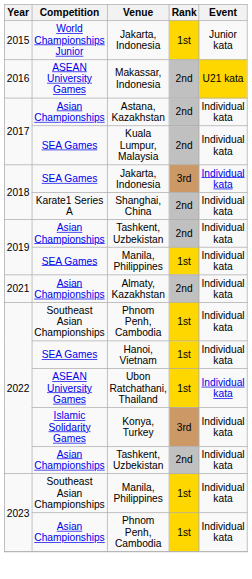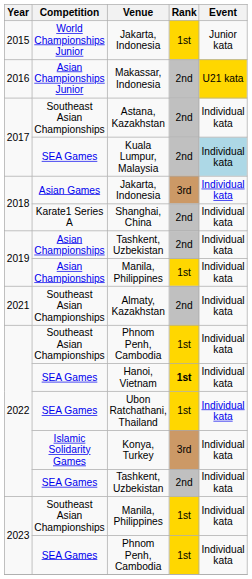 <table class="wikitable sortable" width=45% style="font-size:90%; text-align:center;">
 <tr>
 <th>Year</th>
 <th>Competition</th>
 <th>Venue</th>
 <th>Rank</th>
 <th>Event</th>
 </tr>
 <tr>
 <td>2015</td>
 <td><a href='#'>World Championships Junior</a></td>
 <td>Jakarta, Indonesia</td>
 <td bgcolor="gold">1st</td>
 <td>Junior kata</td>
 </tr>
 <tr>
 <td>2016</td>
-<td><a href='#'>ASEAN University Games</a></td>
+<td><a href='#'>Asian Championships Junior</a></td>
 <td>Makassar, Indonesia</td>
 <td bgcolor="silver">2nd</td>
 <td style="background: gold;">U21 kata</td>
 </tr>
 <tr>
 <td rowspan=2>2017</td>
-<td><a href='#'>Asian Championships</a></td>
+<td>Southeast Asian Championships</td>
 <td>Astana, Kazakhstan</td>
 <td bgcolor="silver">2nd</td>
 <td>Individual kata</td>
 </tr>
 <tr>
 <td><a href='#'>SEA Games</a></td>
 <td>Kuala Lumpur, Malaysia</td>
 <td bgcolor="silver">2nd</td>
-<td>Individual kata</td>
+<td style="background: lightblue;">Individual kata</td>
 </tr>
 <tr>
 <td rowspan=2>2018</td>
-<td><a href='#'>SEA Games</a></td>
+<td><a href='#'>Asian Games</a></td>
 <td>Jakarta, Indonesia</td>
 <td bgcolor="cc9966">3rd</td>
 <td><a href='#'>Individual kata</a></td>
 </tr>
 <tr>
 <td>Karate1 Series A</td>
 <td>Shanghai, China</td>
 <td bgcolor="silver">2nd</td>
 <td>Individual kata</td>
 </tr>
 <tr>
 <td rowspan=2>2019</td>
 <td><a href='#'>Asian Championships</a></td>
 <td>Tashkent, Uzbekistan</td>
 <td bgcolor="silver">2nd</td>
 <td>Individual kata</td>
 </tr>
 <tr>
-<td><a href='#'>SEA Games</a></td>
+<td><a href='#'>Asian Championships</a></td>
 <td>Manila, Philippines</td>
 <td bgcolor="gold">1st</td>
 <td>Individual kata</td>
 </tr>
 <tr>
 <td>2021</td>
-<td><a href='#'>Asian Championships</a></td>
+<td>Southeast Asian Championships</td>
 <td>Almaty, Kazakhstan</td>
 <td bgcolor="silver">2nd</td>
 <td>Individual kata</td>
 </tr>
 <tr>
 <td rowspan=5>2022</td>
 <td>Southeast Asian Championships</td>
 <td>Phnom Penh, Cambodia</td>
 <td bgcolor="gold">1st</td>
 <td>Individual kata</td>
 </tr>
 <tr>
 <td><a href='#'>SEA Games</a></td>
 <td>Hanoi, Vietnam</td>
-<td bgcolor="gold">1st</td>
+<td bgcolor="gold"><strong>1st</strong></td>
 <td>Individual kata</td>
 </tr>
 <tr>
-<td><a href='#'>ASEAN University Games</a></td>
+<td><a href='#'>SEA Games</a></td>
 <td>Ubon Ratchathani, Thailand</td>
 <td bgcolor="gold">1st</td>
 <td><a href='#'>Individual kata</a></td>
 </tr>
 <tr>
 <td><a href='#'>Islamic Solidarity Games</a></td>
 <td>Konya, Turkey</td>
 <td bgcolor="cc9966">3rd</td>
 <td>Individual kata</td>
 </tr>
 <tr>
-<td><a href='#'>Asian Championships</a></td>
+<td><a href='#'>SEA Games</a></td>
 <td>Tashkent, Uzbekistan</td>
 <td bgcolor="silver">2nd</td>
 <td>Individual kata</td>
 </tr>
 <tr>
 <td rowspan=2>2023</td>
 <td>Southeast Asian Championships</td>
 <td>Manila, Philippines</td>
 <td bgcolor="gold">1st</td>
 <td>Individual kata</td>
 </tr>
 <tr>
-<td><a href='#'>Asian Championships</a></td>
+<td><a href='#'>SEA Games</a></td>
 <td>Phnom Penh, Cambodia</td>
 <td bgcolor="gold">1st</td>
 <td>Individual kata</td>
 </tr>
 <tr>
 </tr>
 </table>
